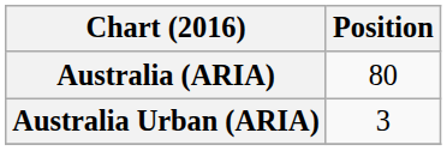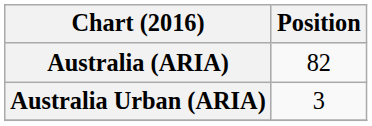 <table class="wikitable plainrowheaders" style="text-align:center">
 <tr>
 <th scope="col">Chart (2016)</th>
 <th scope="col">Position</th>
 </tr>
 <tr>
 <th scope="row">Australia (ARIA)</th>
-<td>80</td>
+<td>82</td>
 </tr>
 <tr>
 <th scope="row">Australia Urban (ARIA)</th>
 <td>3</td>
 </tr>
 <tr>
 </tr>
 </table>
